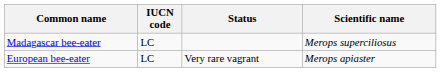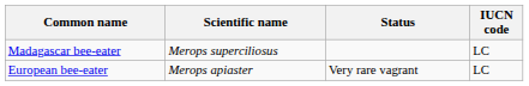 <table width=73% class="wikitable sortable">
 <tr>
 <th width=20%>Common name</th>
+<th width=20%>Scientific name</th>
+<th width=18%>Status</th>
 <th width=5%>IUCN code</th>
-<th width=18%>Status</th>
-<th width=20%>Scientific name</th>
 </tr>
 <tr>
 <td><a href='#'>Madagascar bee-eater</a></td>
+<td><em>Merops superciliosus</em></td>
+<td></td>
 <td>LC</td>
-<td></td>
-<td><em>Merops superciliosus</em></td>
 </tr>
 <tr>
 <td><a href='#'>European bee-eater</a></td>
+<td><em>Merops apiaster</em></td>
+<td>Very rare vagrant</td>
 <td>LC</td>
-<td>Very rare vagrant</td>
-<td><em>Merops apiaster</em></td>
 </tr>
 </table>
